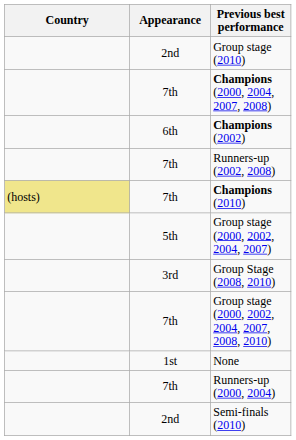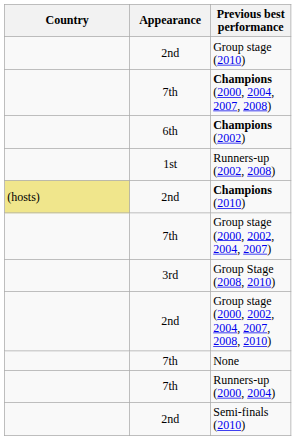 <table class="wikitable sortable" style="text-align:left;">
 <tr>
 <th style="width:160px;">Country</th>
 <th style="width:100px;">Appearance</th>
 <th style="width:100px;">Previous best performance</th>
 </tr>
 <tr>
 <td></td>
 <td align="center">2nd</td>
 <td>Group stage (<a href='#'>2010</a>)</td>
 </tr>
 <tr>
 <td></td>
 <td align="center">7th</td>
 <td><strong>Champions</strong> (<a href='#'>2000</a>, <a href='#'>2004</a>, <a href='#'>2007</a>, <a href='#'>2008</a>)</td>
 </tr>
 <tr>
 <td></td>
 <td align="center">6th</td>
 <td><strong>Champions</strong> (<a href='#'>2002</a>)</td>
 </tr>
 <tr>
 <td></td>
-<td align="center">7th</td>
+<td align="center">1st</td>
 <td>Runners-up (<a href='#'>2002</a>, <a href='#'>2008</a>)</td>
 </tr>
 <tr>
 <td style="background: khaki;"> (hosts)</td>
-<td align="center">7th</td>
+<td align="center">2nd</td>
 <td><strong>Champions</strong> (<a href='#'>2010</a>)</td>
 </tr>
 <tr>
 <td></td>
-<td align="center">5th</td>
+<td align="center">7th</td>
 <td>Group stage (<a href='#'>2000</a>, <a href='#'>2002</a>, <a href='#'>2004</a>, <a href='#'>2007</a>)</td>
 </tr>
 <tr>
 <td></td>
 <td align="center">3rd</td>
 <td>Group Stage (<a href='#'>2008</a>, <a href='#'>2010</a>)</td>
 </tr>
 <tr>
 <td></td>
-<td align="center">7th</td>
+<td align="center">2nd</td>
 <td>Group stage (<a href='#'>2000</a>, <a href='#'>2002</a>, <a href='#'>2004</a>, <a href='#'>2007</a>, <a href='#'>2008</a>, <a href='#'>2010</a>)</td>
 </tr>
 <tr>
 <td></td>
-<td align="center">1st</td>
+<td align="center">7th</td>
 <td>None</td>
 </tr>
 <tr>
 <td></td>
 <td align="center">7th</td>
 <td>Runners-up (<a href='#'>2000</a>, <a href='#'>2004</a>)</td>
 </tr>
 <tr>
 <td></td>
 <td align="center">2nd</td>
 <td>Semi-finals (<a href='#'>2010</a>)</td>
 </tr>
 </table>
